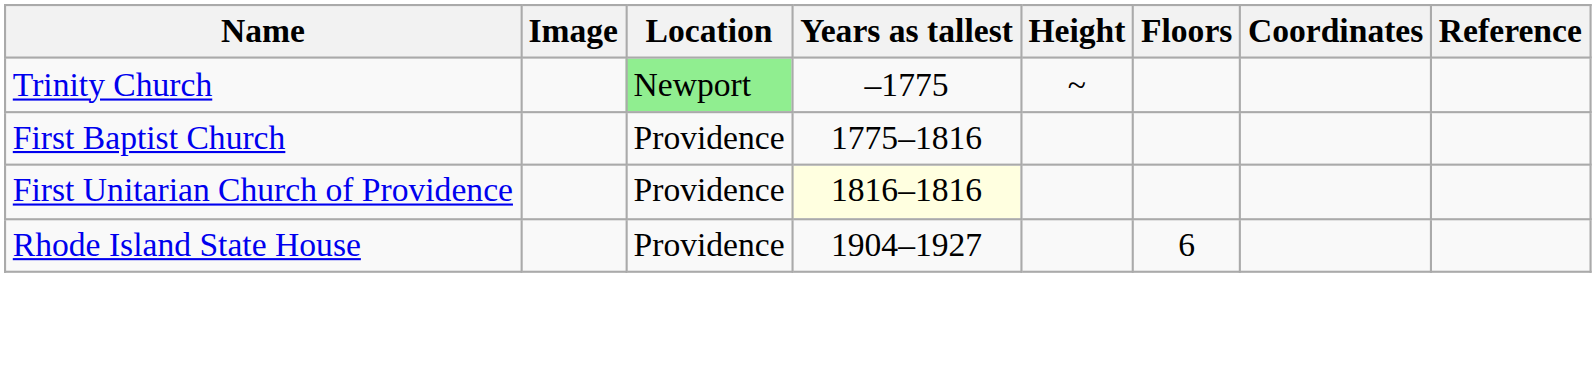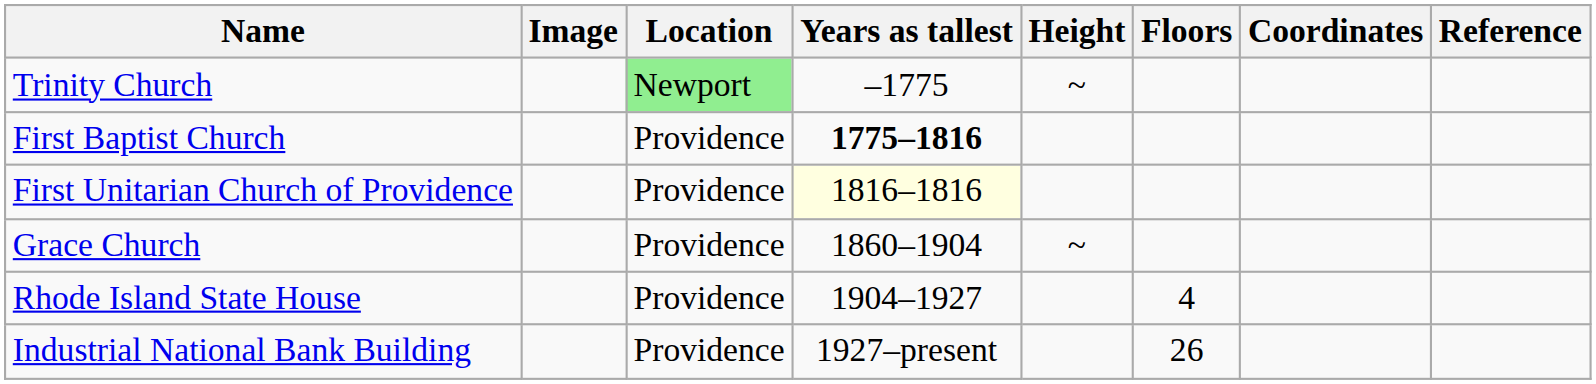 <table class="wikitable sortable">
 <tr>
 <th>Name</th>
 <th class="unsortable">Image</th>
 <th>Location</th>
 <th>Years as tallest</th>
 <th>Height<br></th>
 <th>Floors</th>
 <th>Coordinates</th>
 <th class="unsortable">Reference</th>
 </tr>
 <tr>
 <td><a href='#'>Trinity Church</a></td>
 <td></td>
 <td style="background: lightgreen;">Newport</td>
 <td align="center">–1775</td>
 <td align="center">~</td>
 <td></td>
 <td align="center"></td>
 <td></td>
 </tr>
 <tr>
 <td><a href='#'>First Baptist Church</a></td>
 <td></td>
 <td align="center">Providence</td>
-<td align="center">1775–1816</td>
+<td align="center"><strong>1775–1816</strong></td>
 <td align="center"></td>
 <td align="center"></td>
 <td align="center"></td>
 <td align="center"></td>
 </tr>
 <tr>
 <td><a href='#'>First Unitarian Church of Providence</a></td>
 <td></td>
 <td align="center">Providence</td>
 <td align="center" style="background: lightyellow;">1816–1816</td>
 <td align="center"></td>
 <td></td>
 <td></td>
 <td></td>
 </tr>
 <tr>
+<td><a href='#'>Grace Church</a></td>
+<td></td>
+<td align="center">Providence</td>
+<td align="center">1860–1904</td>
+<td align="center">~</td>
+<td></td>
+<td align="center"></td>
+<td></td>
+</tr>
+<tr>
 <td><a href='#'>Rhode Island State House</a></td>
 <td></td>
 <td align="center">Providence</td>
 <td align="center">1904–1927</td>
 <td align="center"></td>
-<td align="center">6</td>
+<td align="center">4</td>
+<td align="center"></td>
+<td align="center"></td>
+</tr>
+<tr>
+<td><a href='#'>Industrial National Bank Building</a></td>
+<td></td>
+<td align="center">Providence</td>
+<td align="center">1927–present</td>
+<td align="center"></td>
+<td align="center">26</td>
 <td align="center"></td>
 <td align="center"></td>
 </tr>
 </table>
